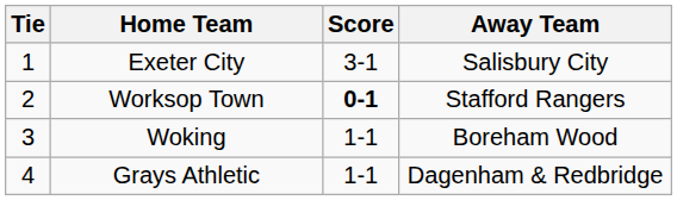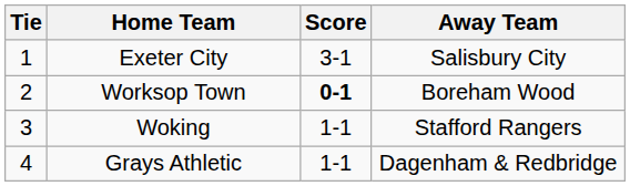 <table class="wikitable" style="text-align:center;">
 <tr>
 <th width=20>Tie</th>
 <th width=175>Home Team</th>
 <th width=20>Score</th>
 <th width=175>Away Team</th>
 </tr>
 <tr>
 <td>1</td>
 <td>Exeter City</td>
 <td>3-1</td>
 <td>Salisbury City</td>
 </tr>
 <tr>
 <td>2</td>
 <td>Worksop Town</td>
 <td><strong>0-1</strong></td>
-<td>Stafford Rangers</td>
+<td>Boreham Wood</td>
 </tr>
 <tr>
 <td>3</td>
 <td>Woking</td>
 <td>1-1</td>
-<td>Boreham Wood</td>
+<td>Stafford Rangers</td>
 </tr>
 <tr>
 <td>4</td>
 <td>Grays Athletic</td>
 <td>1-1</td>
 <td>Dagenham & Redbridge</td>
 </tr>
 </table>
